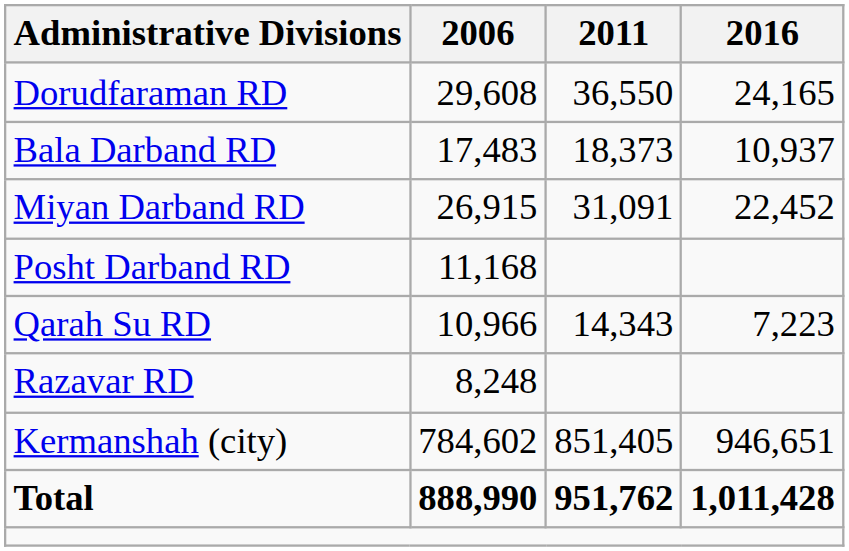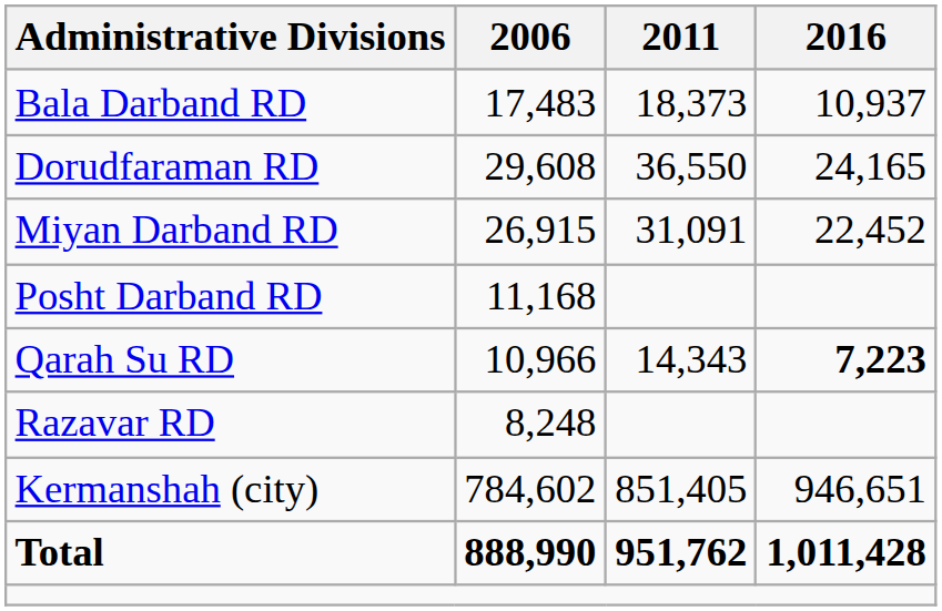 <table class="wikitable">
 <tr>
 <th>Administrative Divisions</th>
 <th>2006</th>
 <th>2011</th>
 <th>2016</th>
 </tr>
 <tr>
+<td><a href='#'>Bala Darband RD</a></td>
+<td style="text-align: right;">17,483</td>
+<td style="text-align: right;">18,373</td>
+<td style="text-align: right;">10,937</td>
+</tr>
+<tr>
 <td><a href='#'>Dorudfaraman RD</a></td>
 <td style="text-align: right;">29,608</td>
 <td style="text-align: right;">36,550</td>
 <td style="text-align: right;">24,165</td>
-</tr>
-<tr>
-<td><a href='#'>Bala Darband RD</a></td>
-<td style="text-align: right;">17,483</td>
-<td style="text-align: right;">18,373</td>
-<td style="text-align: right;">10,937</td>
 </tr>
 <tr>
 <td><a href='#'>Miyan Darband RD</a></td>
 <td style="text-align: right;">26,915</td>
 <td style="text-align: right;">31,091</td>
 <td style="text-align: right;">22,452</td>
 </tr>
 <tr>
 <td><a href='#'>Posht Darband RD</a></td>
 <td style="text-align: right;">11,168</td>
 <td style="text-align: right;"></td>
 <td style="text-align: right;"></td>
 </tr>
 <tr>
 <td><a href='#'>Qarah Su RD</a></td>
 <td style="text-align: right;">10,966</td>
 <td style="text-align: right;">14,343</td>
-<td style="text-align: right;">7,223</td>
+<td style="text-align: right;"><strong>7,223</strong></td>
 </tr>
 <tr>
 <td><a href='#'>Razavar RD</a></td>
 <td style="text-align: right;">8,248</td>
 <td style="text-align: right;"></td>
 <td style="text-align: right;"></td>
 </tr>
 <tr>
 <td><a href='#'>Kermanshah</a> (city)</td>
 <td style="text-align: right;">784,602</td>
 <td style="text-align: right;">851,405</td>
 <td style="text-align: right;">946,651</td>
 </tr>
 <tr>
 <td><strong>Total</strong></td>
 <td style="text-align: right;"><strong>888,990</strong></td>
 <td style="text-align: right;"><strong>951,762</strong></td>
 <td style="text-align: right;"><strong>1,011,428</strong></td>
 </tr>
 <tr>
 <td colspan=4></td>
 </tr>
 </table>
